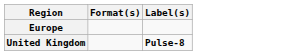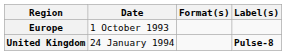 <table class="wikitable plainrowheaders">
 <tr>
 <th scope="col">Region</th>
+<th scope="col">Date</th>
 <th scope="col">Format(s)</th>
 <th scope="col">Label(s)</th>
 </tr>
 <tr>
 <th scope="row">Europe</th>
+<td>1 October 1993</td>
 <td></td>
 <td></td>
 </tr>
 <tr>
 <th scope="row">United Kingdom</th>
+<td>24 January 1994</td>
 <td></td>
 <td><strong>Pulse-8</strong></td>
 </tr>
 </table>
